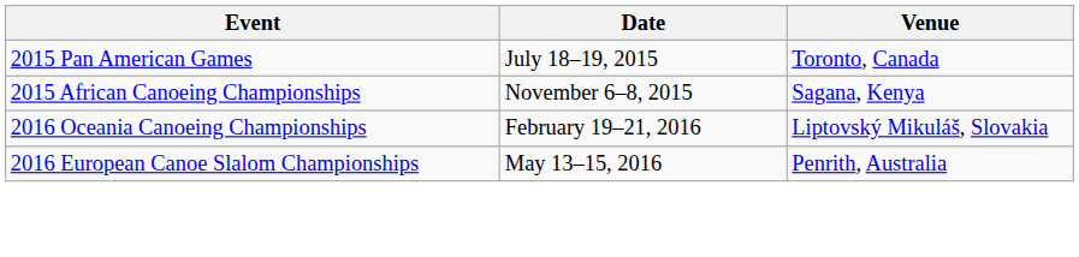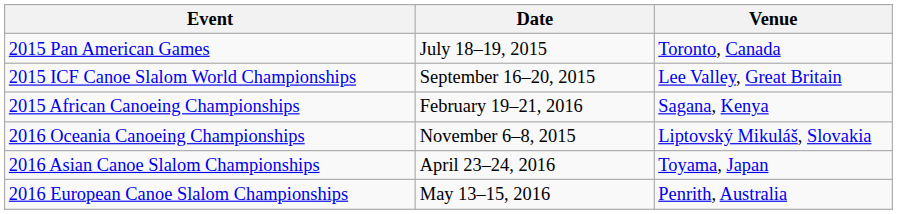 <table class=wikitable>
 <tr>
 <th width=350>Event</th>
 <th width=200>Date</th>
 <th width=200>Venue</th>
 </tr>
 <tr>
 <td><a href='#'>2015 Pan American Games</a></td>
 <td>July 18–19, 2015</td>
 <td> <a href='#'>Toronto</a>, <a href='#'>Canada</a></td>
 </tr>
 <tr>
+<td><a href='#'>2015 ICF Canoe Slalom World Championships</a></td>
+<td>September 16–20, 2015</td>
+<td> <a href='#'>Lee Valley</a>, <a href='#'>Great Britain</a></td>
+</tr>
+<tr>
 <td><a href='#'>2015 African Canoeing Championships</a></td>
-<td>November 6–8, 2015</td>
+<td>February 19–21, 2016</td>
 <td> <a href='#'>Sagana</a>, <a href='#'>Kenya</a></td>
 </tr>
 <tr>
 <td><a href='#'>2016 Oceania Canoeing Championships</a></td>
-<td>February 19–21, 2016</td>
+<td>November 6–8, 2015</td>
 <td> <a href='#'>Liptovský Mikuláš</a>, <a href='#'>Slovakia</a></td>
+</tr>
+<tr>
+<td><a href='#'>2016 Asian Canoe Slalom Championships</a></td>
+<td>April 23–24, 2016</td>
+<td> <a href='#'>Toyama</a>, <a href='#'>Japan</a></td>
 </tr>
 <tr>
 <td><a href='#'>2016 European Canoe Slalom Championships</a></td>
 <td>May 13–15, 2016</td>
 <td> <a href='#'>Penrith</a>, <a href='#'>Australia</a></td>
 </tr>
 </table>
